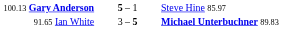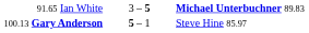 <table style="text-align:center">
 <tr>
 <th width=223></th>
 <th width=100></th>
 <th width=223></th>
 </tr>
 <tr>
+<td align=right><small>91.65</small> <a href='#'>Ian White</a> </td>
+<td>3 – <strong>5</strong></td>
+<td align=left> <strong><a href='#'>Michael Unterbuchner</a></strong> <small>89.83</small></td>
+</tr>
+<tr>
 <td align=right><small>100.13</small> <strong><a href='#'>Gary Anderson</a></strong> </td>
 <td><strong>5</strong> – 1</td>
 <td align=left> <a href='#'>Steve Hine</a> <small>85.97</small></td>
 </tr>
-<tr>
-<td align=right><small>91.65</small> <a href='#'>Ian White</a> </td>
-<td>3 – <strong>5</strong></td>
-<td align=left> <strong><a href='#'>Michael Unterbuchner</a></strong> <small>89.83</small></td>
-</tr>
 </table>
